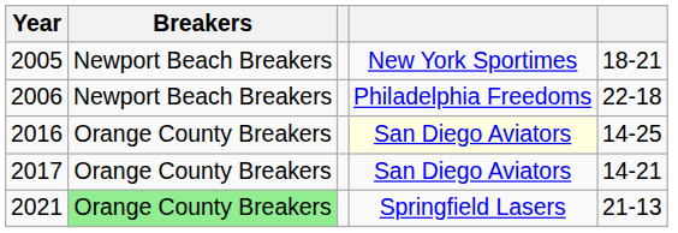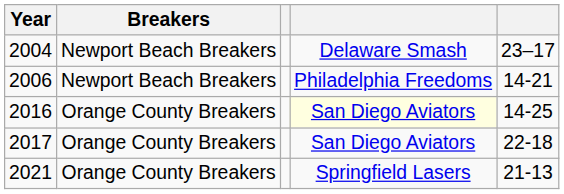 <table class="wikitable sortable" style="text-align:center">
 <tr>
 <th>Year</th>
 <th>Breakers</th>
 <th><small></small></th>
 <th><small></small></th>
 <th><small></small></th>
 </tr>
 <tr>
-<td>2005</td>
+<td>2004</td>
 <td>Newport Beach Breakers</td>
 <td></td>
-<td><a href='#'>New York Sportimes</a></td>
-<td>18-21</td>
+<td><a href='#'>Delaware Smash</a></td>
+<td>23–17</td>
 </tr>
 <tr>
 <td>2006</td>
 <td>Newport Beach Breakers</td>
 <td></td>
 <td><a href='#'>Philadelphia Freedoms</a></td>
-<td>22-18</td>
+<td>14-21</td>
 </tr>
 <tr>
 <td>2016</td>
 <td>Orange County Breakers</td>
 <td></td>
 <td style="background: lightyellow;"><a href='#'>San Diego Aviators</a></td>
 <td>14-25</td>
 </tr>
 <tr>
 <td>2017</td>
 <td>Orange County Breakers</td>
 <td></td>
 <td><a href='#'>San Diego Aviators</a></td>
-<td>14-21</td>
+<td>22-18</td>
 </tr>
 <tr>
 <td>2021</td>
-<td style="background: lightgreen;">Orange County Breakers</td>
+<td>Orange County Breakers</td>
 <td></td>
 <td><a href='#'>Springfield Lasers</a></td>
 <td>21-13</td>
 </tr>
 </table>
